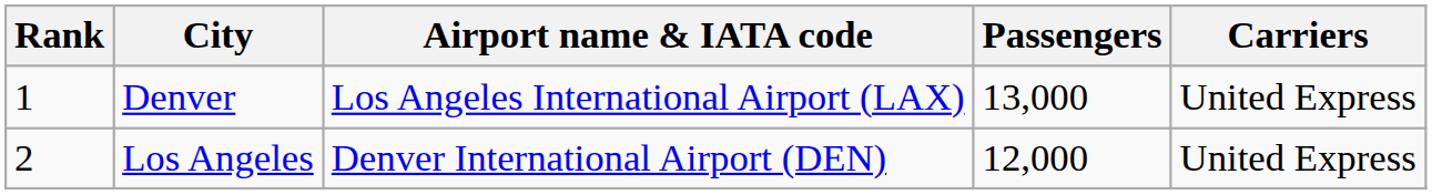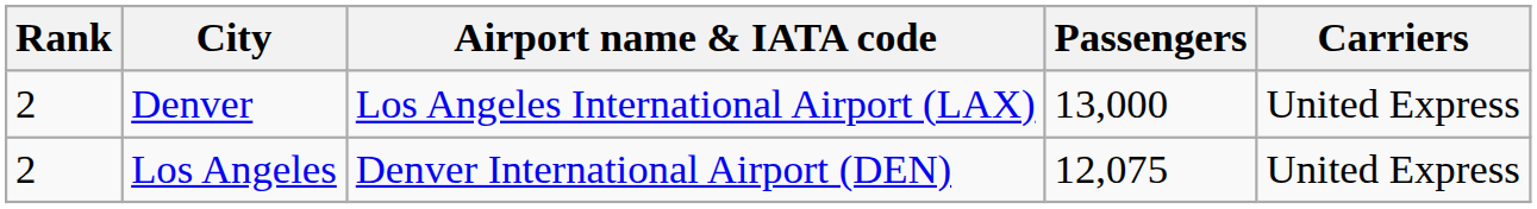 <table class="wikitable">
 <tr>
 <th>Rank</th>
 <th>City</th>
 <th>Airport name & IATA code</th>
 <th>Passengers</th>
 <th>Carriers</th>
 </tr>
 <tr>
-<td>1</td>
+<td>2</td>
 <td><a href='#'>Denver</a></td>
 <td><a href='#'>Los Angeles International Airport (LAX)</a></td>
 <td>13,000</td>
 <td>United Express</td>
 </tr>
 <tr>
 <td>2</td>
 <td><a href='#'>Los Angeles</a></td>
 <td><a href='#'>Denver International Airport (DEN)</a></td>
-<td>12,000</td>
+<td>12,075</td>
 <td>United Express</td>
 </tr>
 </table>
